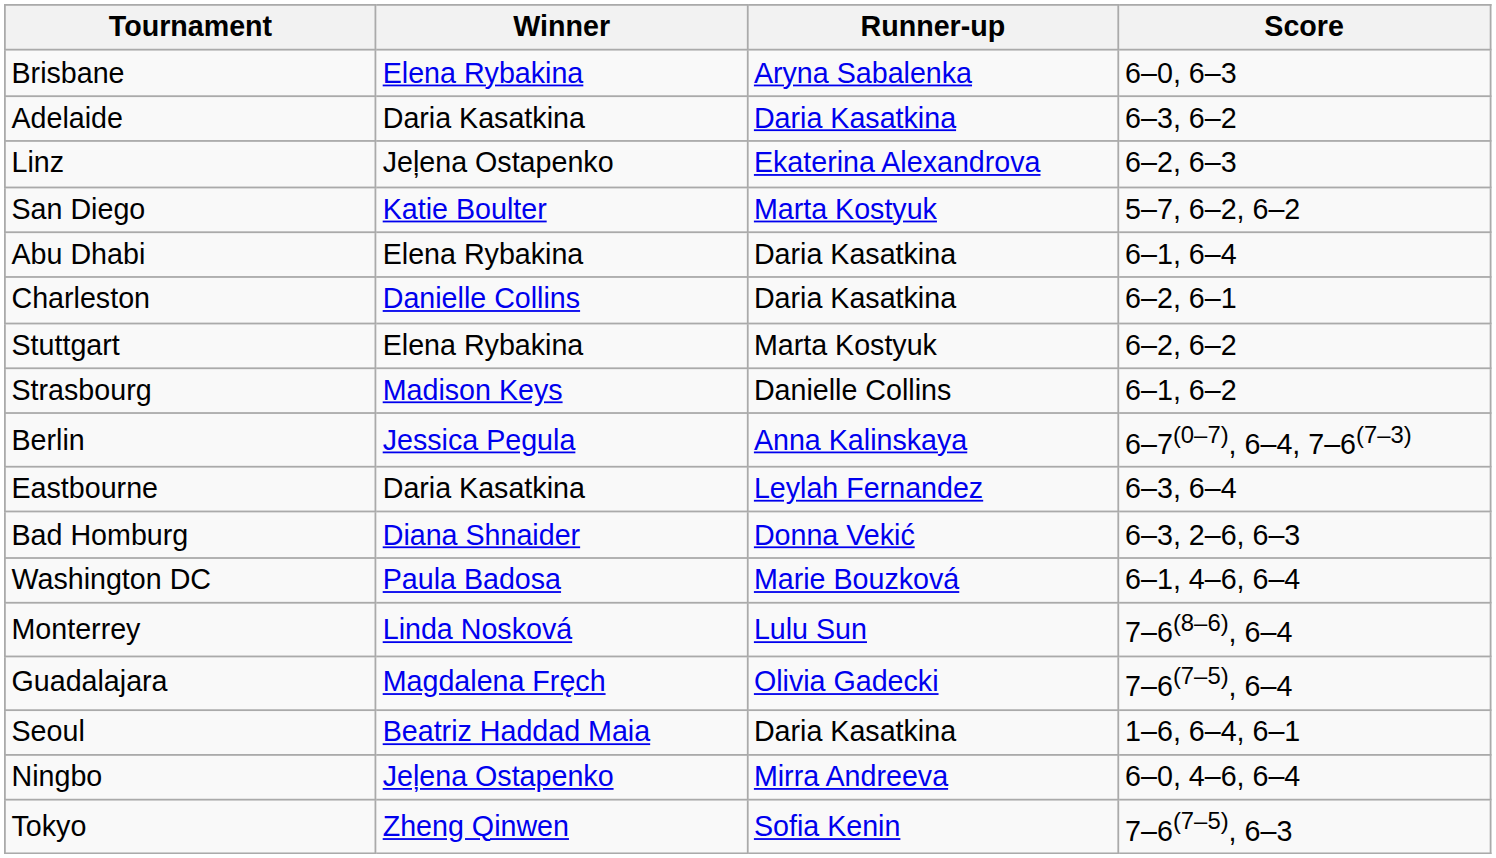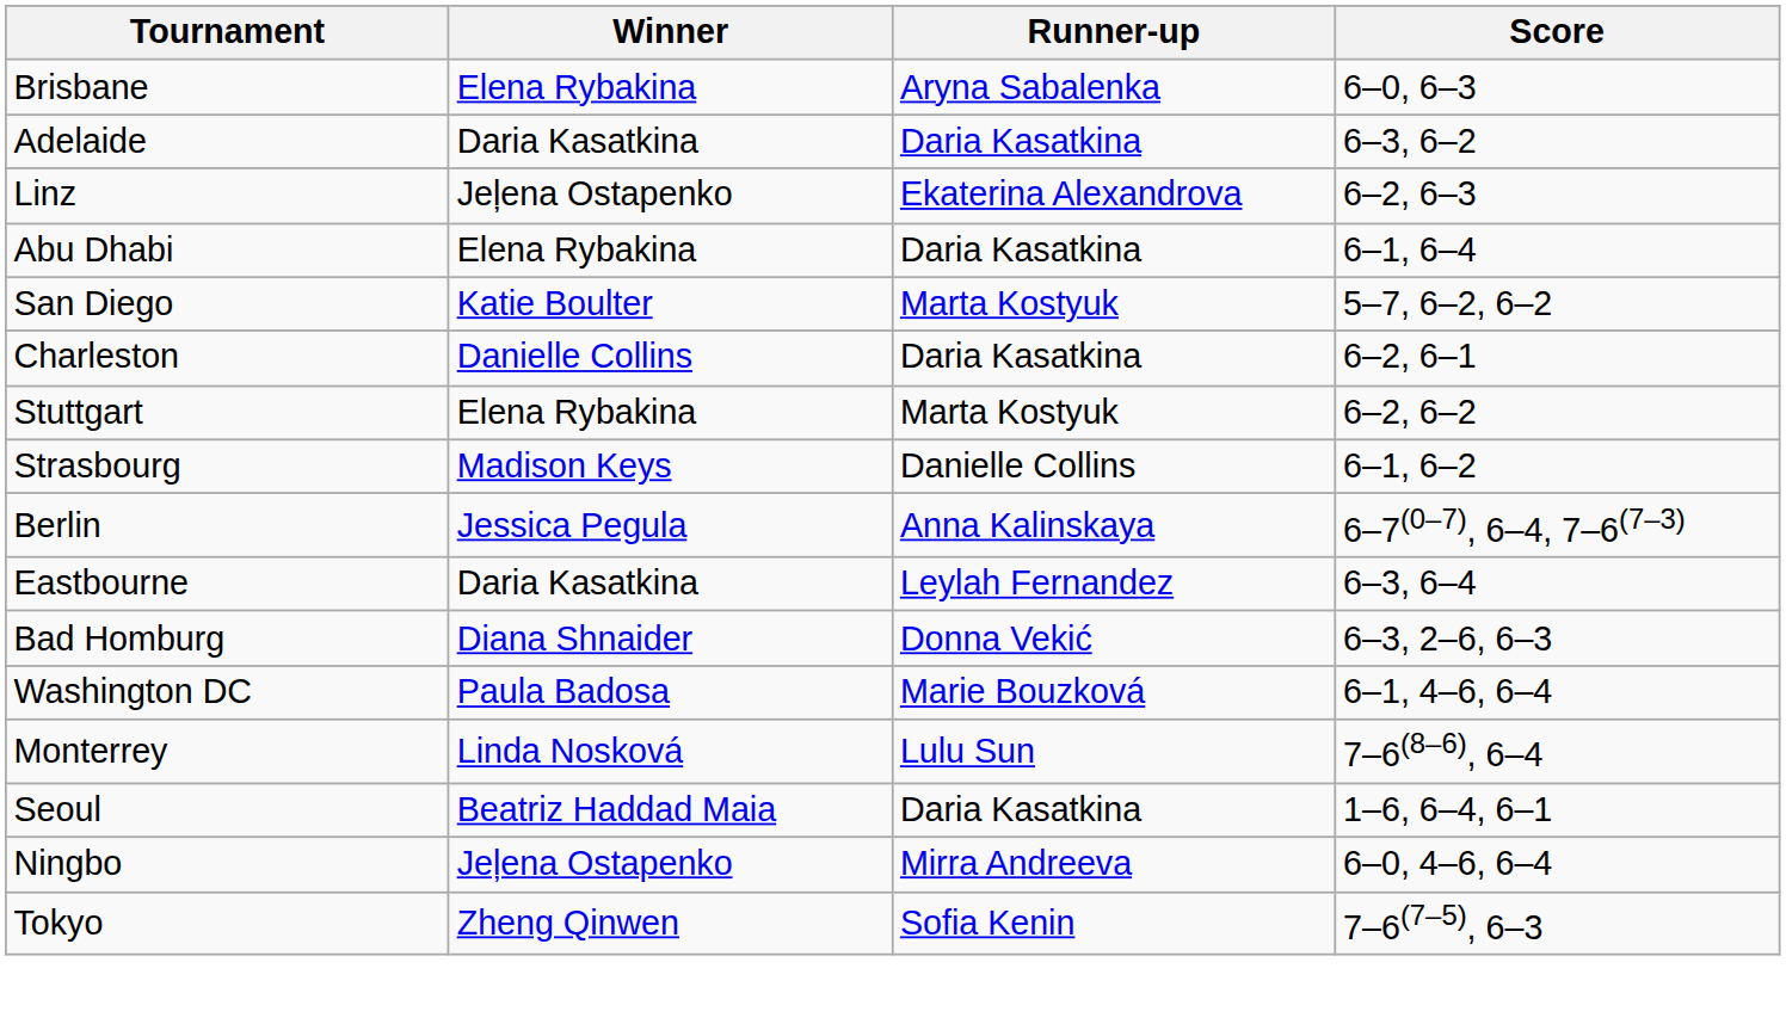 <table class="wikitable nowrap">
 <tr>
 <th width="200">Tournament</th>
 <th width="200">Winner</th>
 <th width="200">Runner-up</th>
 <th width="200">Score</th>
 </tr>
 <tr>
 <td>Brisbane</td>
 <td> <a href='#'>Elena Rybakina</a></td>
 <td> <a href='#'>Aryna Sabalenka</a></td>
 <td>6–0, 6–3</td>
 </tr>
 <tr>
 <td>Adelaide</td>
 <td> Daria Kasatkina</td>
 <td> <a href='#'>Daria Kasatkina</a></td>
 <td>6–3, 6–2</td>
 </tr>
 <tr>
 <td>Linz</td>
 <td> Jeļena Ostapenko</td>
 <td> <a href='#'>Ekaterina Alexandrova</a></td>
 <td>6–2, 6–3</td>
 </tr>
 <tr>
+<td>Abu Dhabi</td>
+<td> Elena Rybakina</td>
+<td> Daria Kasatkina</td>
+<td>6–1, 6–4</td>
+</tr>
+<tr>
 <td>San Diego</td>
 <td> <a href='#'>Katie Boulter</a></td>
 <td> <a href='#'>Marta Kostyuk</a></td>
 <td>5–7, 6–2, 6–2</td>
-</tr>
-<tr>
-<td>Abu Dhabi</td>
-<td> Elena Rybakina</td>
-<td> Daria Kasatkina</td>
-<td>6–1, 6–4</td>
 </tr>
 <tr>
 <td>Charleston</td>
 <td> <a href='#'>Danielle Collins</a></td>
 <td> Daria Kasatkina</td>
 <td>6–2, 6–1</td>
 </tr>
 <tr>
 <td>Stuttgart</td>
 <td> Elena Rybakina</td>
 <td> Marta Kostyuk</td>
 <td>6–2, 6–2</td>
 </tr>
 <tr>
 <td>Strasbourg</td>
 <td> <a href='#'>Madison Keys</a></td>
 <td> Danielle Collins</td>
 <td>6–1, 6–2</td>
 </tr>
 <tr>
 <td>Berlin</td>
 <td> <a href='#'>Jessica Pegula</a></td>
 <td> <a href='#'>Anna Kalinskaya</a></td>
 <td>6–7<sup>(0–7)</sup>, 6–4, 7–6<sup>(7–3)</sup></td>
 </tr>
 <tr>
 <td>Eastbourne</td>
 <td> Daria Kasatkina</td>
 <td> <a href='#'>Leylah Fernandez</a></td>
 <td>6–3, 6–4</td>
 </tr>
 <tr>
 <td>Bad Homburg</td>
 <td> <a href='#'>Diana Shnaider</a></td>
 <td> <a href='#'>Donna Vekić</a></td>
 <td>6–3, 2–6, 6–3</td>
 </tr>
 <tr>
 <td>Washington DC</td>
 <td> <a href='#'>Paula Badosa</a></td>
 <td> <a href='#'>Marie Bouzková</a></td>
 <td>6–1, 4–6, 6–4</td>
 </tr>
 <tr>
 <td>Monterrey</td>
 <td> <a href='#'>Linda Nosková</a></td>
 <td> <a href='#'>Lulu Sun</a></td>
 <td>7–6<sup>(8–6)</sup>, 6–4</td>
 </tr>
 <tr>
-<td>Guadalajara</td>
-<td> <a href='#'>Magdalena Fręch</a></td>
-<td> <a href='#'>Olivia Gadecki</a></td>
-<td>7–6<sup>(7–5)</sup>, 6–4</td>
-</tr>
-<tr>
 <td>Seoul</td>
 <td> <a href='#'>Beatriz Haddad Maia</a></td>
 <td> Daria Kasatkina</td>
 <td>1–6, 6–4, 6–1</td>
 </tr>
 <tr>
 <td>Ningbo</td>
 <td> <a href='#'>Jeļena Ostapenko</a></td>
 <td> <a href='#'>Mirra Andreeva</a></td>
 <td>6–0, 4–6, 6–4</td>
 </tr>
 <tr>
 <td>Tokyo</td>
 <td> <a href='#'>Zheng Qinwen</a></td>
 <td> <a href='#'>Sofia Kenin</a></td>
 <td>7–6<sup>(7–5)</sup>, 6–3</td>
 </tr>
 </table>
